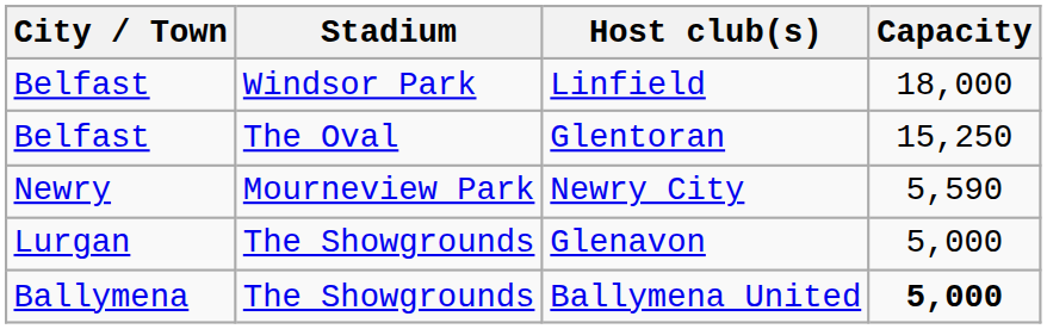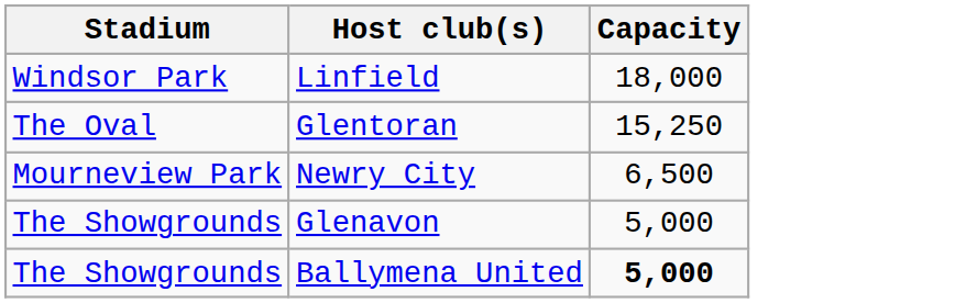 <table class="wikitable sortable">
 <tr>
-<th>City / Town</th>
 <th>Stadium</th>
 <th>Host club(s)</th>
 <th>Capacity</th>
 </tr>
 <tr>
-<td><a href='#'>Belfast</a></td>
 <td><a href='#'>Windsor Park</a></td>
 <td><a href='#'>Linfield</a></td>
 <td style="text-align: center;">18,000</td>
 </tr>
 <tr>
-<td><a href='#'>Belfast</a></td>
 <td><a href='#'>The Oval</a></td>
 <td><a href='#'>Glentoran</a></td>
 <td style="text-align: center;">15,250</td>
 </tr>
 <tr>
-<td><a href='#'>Newry</a></td>
 <td><a href='#'>Mourneview Park</a></td>
 <td><a href='#'>Newry City</a></td>
-<td style="text-align: center;">5,590</td>
+<td style="text-align: center;">6,500</td>
 </tr>
 <tr>
-<td><a href='#'>Lurgan</a></td>
 <td><a href='#'>The Showgrounds</a></td>
 <td><a href='#'>Glenavon</a></td>
 <td style="text-align: center;">5,000</td>
 </tr>
 <tr>
-<td><a href='#'>Ballymena</a></td>
 <td><a href='#'>The Showgrounds</a></td>
 <td><a href='#'>Ballymena United</a></td>
 <td style="text-align: center;"><strong>5,000</strong></td>
 </tr>
 </table>
